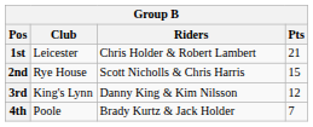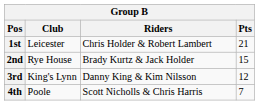 <table class="wikitable">
 <tr>
 <th colspan="6">Group B</th>
 </tr>
 <tr>
 <th width=20>Pos</th>
 <th width=80>Club</th>
 <th width=240>Riders</th>
 <th width=20>Pts</th>
 </tr>
 <tr>
 <th>1st</th>
 <td>Leicester</td>
 <td>Chris Holder & Robert Lambert</td>
 <td>21</td>
 </tr>
 <tr>
 <th>2nd</th>
 <td>Rye House</td>
-<td>Scott Nicholls & Chris Harris</td>
+<td>Brady Kurtz & Jack Holder</td>
 <td>15</td>
 </tr>
 <tr>
 <th>3rd</th>
 <td>King's Lynn</td>
 <td>Danny King & Kim Nilsson</td>
 <td>12</td>
 </tr>
 <tr>
 <th>4th</th>
 <td>Poole</td>
-<td>Brady Kurtz & Jack Holder</td>
+<td>Scott Nicholls & Chris Harris</td>
 <td>7</td>
 </tr>
 </table>
